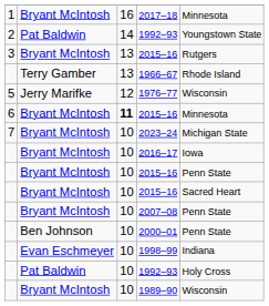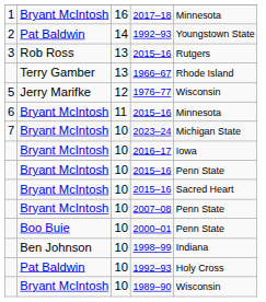 <table class="wikitable">
 <tr>
 </tr>
 <tr>
 <td>1</td>
 <td><a href='#'>Bryant McIntosh</a></td>
 <td>16</td>
 <td style="font-size:80%;"><a href='#'>2017–18</a></td>
 <td style="font-size:80%;">Minnesota</td>
 </tr>
 <tr>
 <td>2</td>
 <td><a href='#'>Pat Baldwin</a></td>
 <td>14</td>
 <td style="font-size:80%;"><a href='#'>1992–93</a></td>
 <td style="font-size:80%;">Youngstown State</td>
 </tr>
 <tr>
 <td>3</td>
-<td><a href='#'>Bryant McIntosh</a></td>
+<td>Rob Ross</td>
 <td>13</td>
 <td style="font-size:80%;"><a href='#'>2015–16</a></td>
 <td style="font-size:80%;">Rutgers</td>
 </tr>
 <tr>
 <td></td>
 <td>Terry Gamber</td>
 <td>13</td>
 <td style="font-size:80%;"><a href='#'>1966–67</a></td>
 <td style="font-size:80%;">Rhode Island</td>
 </tr>
 <tr>
 <td>5</td>
 <td>Jerry Marifke</td>
 <td>12</td>
 <td style="font-size:80%;"><a href='#'>1976–77</a></td>
 <td style="font-size:80%;">Wisconsin</td>
 </tr>
 <tr>
 <td>6</td>
 <td><a href='#'>Bryant McIntosh</a></td>
-<td><strong>11</strong></td>
+<td>11</td>
 <td style="font-size:80%;"><a href='#'>2015–16</a></td>
 <td style="font-size:80%;">Minnesota</td>
 </tr>
 <tr>
 <td>7</td>
 <td><a href='#'>Bryant McIntosh</a></td>
 <td>10</td>
 <td style="font-size:80%;"><a href='#'>2023–24</a></td>
 <td style="font-size:80%;">Michigan State</td>
 </tr>
 <tr>
 <td></td>
 <td><a href='#'>Bryant McIntosh</a></td>
 <td>10</td>
 <td style="font-size:80%;"><a href='#'>2016–17</a></td>
 <td style="font-size:80%;">Iowa</td>
 </tr>
 <tr>
 <td></td>
 <td><a href='#'>Bryant McIntosh</a></td>
 <td>10</td>
 <td style="font-size:80%;"><a href='#'>2015–16</a></td>
 <td style="font-size:80%;">Penn State</td>
 </tr>
 <tr>
 <td></td>
 <td><a href='#'>Bryant McIntosh</a></td>
 <td>10</td>
 <td style="font-size:80%;"><a href='#'>2015–16</a></td>
 <td style="font-size:80%;">Sacred Heart</td>
 </tr>
 <tr>
 <td></td>
 <td><a href='#'>Bryant McIntosh</a></td>
 <td>10</td>
 <td style="font-size:80%;"><a href='#'>2007–08</a></td>
 <td style="font-size:80%;">Penn State</td>
 </tr>
 <tr>
 <td></td>
-<td>Ben Johnson</td>
+<td><a href='#'>Boo Buie</a></td>
 <td>10</td>
 <td style="font-size:80%;"><a href='#'>2000–01</a></td>
 <td style="font-size:80%;">Penn State</td>
 </tr>
 <tr>
 <td></td>
-<td><a href='#'>Evan Eschmeyer</a></td>
+<td>Ben Johnson</td>
 <td>10</td>
 <td style="font-size:80%;"><a href='#'>1998–99</a></td>
 <td style="font-size:80%;">Indiana</td>
 </tr>
 <tr>
 <td></td>
 <td><a href='#'>Pat Baldwin</a></td>
 <td>10</td>
 <td style="font-size:80%;"><a href='#'>1992–93</a></td>
 <td style="font-size:80%;">Holy Cross</td>
 </tr>
 <tr>
 <td></td>
 <td><a href='#'>Bryant McIntosh</a></td>
 <td>10</td>
 <td style="font-size:80%;"><a href='#'>1989–90</a></td>
 <td style="font-size:80%;">Wisconsin</td>
 </tr>
 </table>
